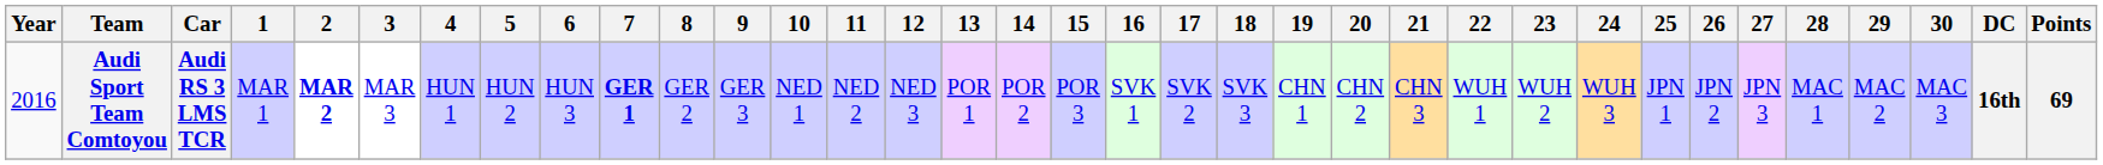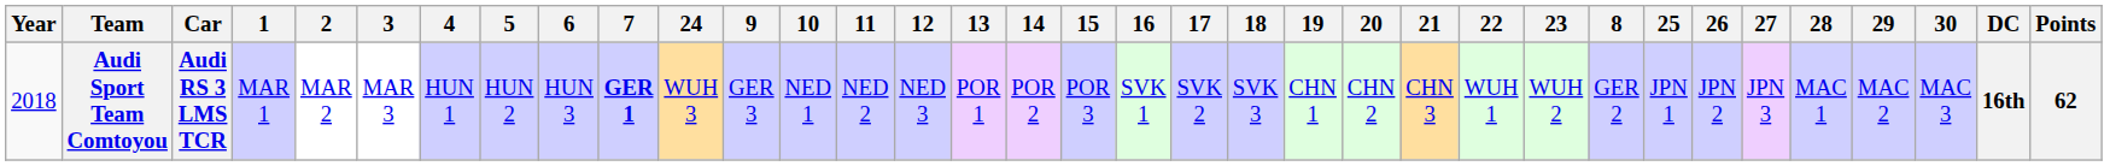 <table class="wikitable" style="text-align:center; font-size:85%">
 <tr>
 <th>Year</th>
 <th>Team</th>
 <th>Car</th>
 <th>1</th>
 <th>2</th>
 <th>3</th>
 <th>4</th>
 <th>5</th>
 <th>6</th>
 <th>7</th>
-<th>8</th>
+<th>24</th>
 <th>9</th>
 <th>10</th>
 <th>11</th>
 <th>12</th>
 <th>13</th>
 <th>14</th>
 <th>15</th>
 <th>16</th>
 <th>17</th>
 <th>18</th>
 <th>19</th>
 <th>20</th>
 <th>21</th>
 <th>22</th>
 <th>23</th>
-<th>24</th>
+<th>8</th>
 <th>25</th>
 <th>26</th>
 <th>27</th>
 <th>28</th>
 <th>29</th>
 <th>30</th>
 <th>DC</th>
 <th>Points</th>
 </tr>
 <tr>
-<td><a href='#'>2016</a></td>
+<td><a href='#'>2018</a></td>
 <th><a href='#'>Audi Sport Team Comtoyou</a></th>
 <th><a href='#'>Audi RS 3 LMS TCR</a></th>
 <td style="background:#CFCFFF;"><a href='#'>MAR<br>1</a><br></td>
-<td style="background:#FFFFFF;"><strong><a href='#'>MAR<br>2</a><br></strong></td>
+<td style="background:#FFFFFF;"><a href='#'>MAR<br>2</a><br></td>
 <td style="background:#FFFFFF;"><a href='#'>MAR<br>3</a><br></td>
 <td style="background:#CFCFFF;"><a href='#'>HUN<br>1</a><br></td>
 <td style="background:#CFCFFF;"><a href='#'>HUN<br>2</a><br></td>
 <td style="background:#CFCFFF;"><a href='#'>HUN<br>3</a><br></td>
 <td style="background:#CFCFFF;"><strong><a href='#'>GER<br>1</a><br></strong></td>
-<td style="background:#CFCFFF;"><a href='#'>GER<br>2</a><br></td>
+<td style="background:#FFDF9F;"><a href='#'>WUH<br>3</a><br></td>
 <td style="background:#CFCFFF;"><a href='#'>GER<br>3</a><br></td>
 <td style="background:#CFCFFF;"><a href='#'>NED<br>1</a><br></td>
 <td style="background:#CFCFFF;"><a href='#'>NED<br>2</a><br></td>
 <td style="background:#CFCFFF;"><a href='#'>NED<br>3</a><br></td>
 <td style="background:#EFCFFF;"><a href='#'>POR<br>1</a><br></td>
 <td style="background:#EFCFFF;"><a href='#'>POR<br>2</a><br></td>
 <td style="background:#CFCFFF;"><a href='#'>POR<br>3</a><br></td>
 <td style="background:#DFFFDF;"><a href='#'>SVK<br>1</a><br></td>
 <td style="background:#CFCFFF;"><a href='#'>SVK<br>2</a><br></td>
 <td style="background:#CFCFFF;"><a href='#'>SVK<br>3</a><br></td>
 <td style="background:#DFFFDF;"><a href='#'>CHN<br>1</a><br></td>
 <td style="background:#DFFFDF;"><a href='#'>CHN<br>2</a><br></td>
 <td style="background:#FFDF9F;"><a href='#'>CHN<br>3</a><br></td>
 <td style="background:#DFFFDF;"><a href='#'>WUH<br>1</a><br></td>
 <td style="background:#DFFFDF;"><a href='#'>WUH<br>2</a><br></td>
-<td style="background:#FFDF9F;"><a href='#'>WUH<br>3</a><br></td>
+<td style="background:#CFCFFF;"><a href='#'>GER<br>2</a><br></td>
 <td style="background:#CFCFFF;"><a href='#'>JPN<br>1</a><br></td>
 <td style="background:#CFCFFF;"><a href='#'>JPN<br>2</a><br></td>
 <td style="background:#EFCFFF;"><a href='#'>JPN<br>3</a><br></td>
 <td style="background:#CFCFFF;"><a href='#'>MAC<br>1</a><br></td>
 <td style="background:#CFCFFF;"><a href='#'>MAC<br>2</a><br></td>
 <td style="background:#CFCFFF;"><a href='#'>MAC<br>3</a><br></td>
 <th>16th</th>
-<th>69</th>
+<th>62</th>
 </tr>
 </table>
